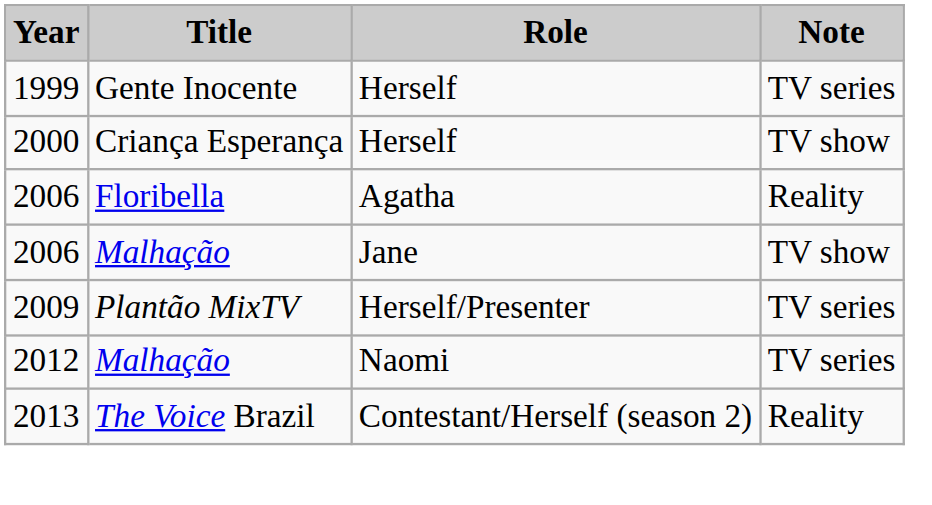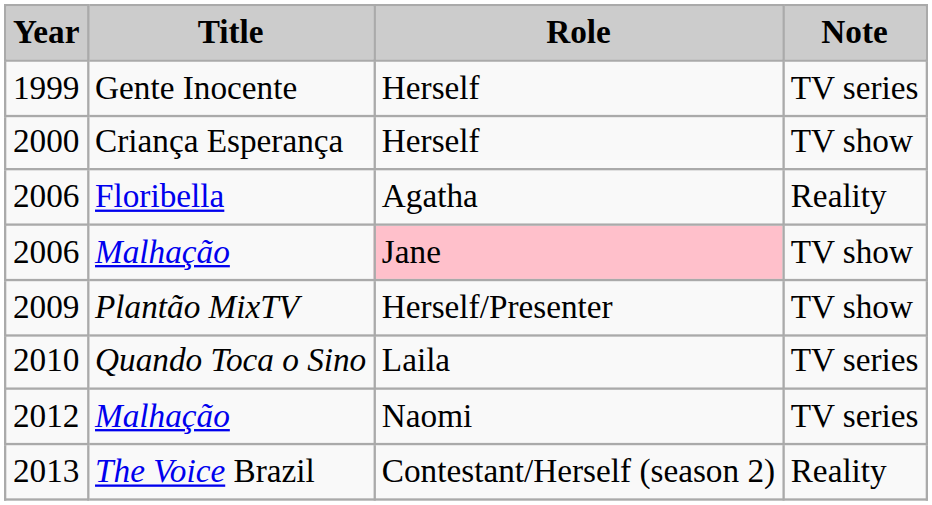 <table class="wikitable" style="font-size:90%">
 <tr style="text-align:center;">
 <th style="background:#ccc;">Year</th>
 <th style="background:#ccc;">Title</th>
 <th style="background:#ccc;">Role</th>
 <th style="background:#ccc;">Note</th>
 </tr>
 <tr>
 <td>1999</td>
 <td>Gente Inocente</td>
 <td>Herself</td>
 <td>TV series</td>
 </tr>
 <tr>
 <td>2000</td>
 <td>Criança Esperança</td>
 <td>Herself</td>
 <td>TV show</td>
 </tr>
 <tr>
 <td>2006</td>
 <td><a href='#'>Floribella</a></td>
 <td>Agatha</td>
 <td>Reality</td>
 </tr>
 <tr>
 <td>2006</td>
 <td><em><a href='#'>Malhação</a></em></td>
-<td>Jane</td>
+<td style="background: pink;">Jane</td>
 <td>TV show</td>
 </tr>
 <tr>
 <td>2009</td>
 <td><em>Plantão MixTV</em></td>
 <td>Herself/Presenter</td>
+<td>TV show</td>
+</tr>
+<tr>
+<td>2010</td>
+<td><em>Quando Toca o Sino</em></td>
+<td>Laila</td>
 <td>TV series</td>
 </tr>
 <tr>
 <td>2012</td>
 <td><em><a href='#'>Malhação</a></em></td>
 <td>Naomi</td>
 <td>TV series</td>
 </tr>
 <tr>
 <td>2013</td>
 <td><em><a href='#'>The Voice</a></em> Brazil</td>
 <td>Contestant/Herself (season 2)</td>
 <td>Reality</td>
 </tr>
 </table>
